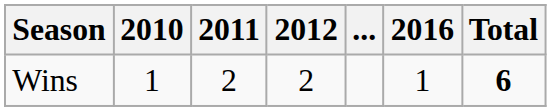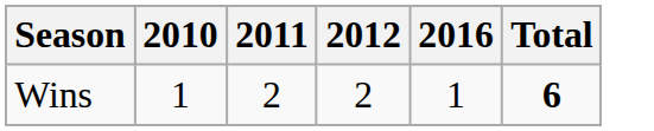 <table class="wikitable" style="text-align:center;">
 <tr>
 <th>Season</th>
 <th>2010</th>
 <th>2011</th>
 <th>2012</th>
-<th>...</th>
 <th>2016</th>
 <th>Total</th>
 </tr>
 <tr>
 <td align="left">Wins</td>
 <td>1</td>
 <td>2</td>
 <td>2</td>
-<td></td>
 <td>1</td>
 <td><strong>6</strong></td>
 </tr>
 </table>
